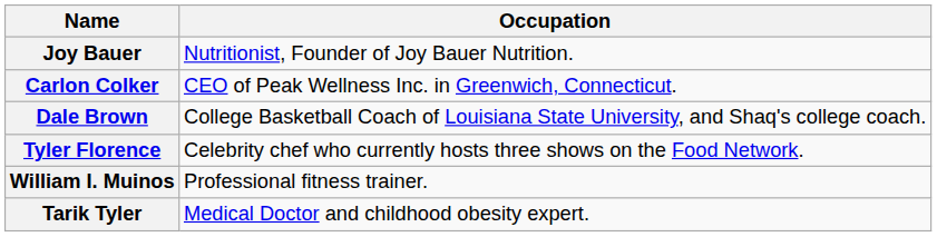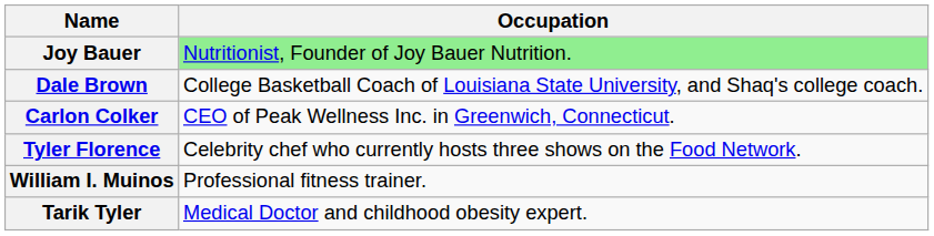 <table class="wikitable">
 <tr>
 <th>Name</th>
 <th>Occupation</th>
 </tr>
 <tr>
 <th>Joy Bauer</th>
-<td><a href='#'>Nutritionist</a>, Founder of Joy Bauer Nutrition.</td>
+<td style="background: lightgreen;"><a href='#'>Nutritionist</a>, Founder of Joy Bauer Nutrition.</td>
+</tr>
+<tr>
+<th><a href='#'>Dale Brown</a></th>
+<td>College Basketball Coach of <a href='#'>Louisiana State University</a>, and Shaq's college coach.</td>
 </tr>
 <tr>
 <th><a href='#'>Carlon Colker</a></th>
 <td><a href='#'>CEO</a> of Peak Wellness Inc. in <a href='#'>Greenwich, Connecticut</a>.</td>
-</tr>
-<tr>
-<th><a href='#'>Dale Brown</a></th>
-<td>College Basketball Coach of <a href='#'>Louisiana State University</a>, and Shaq's college coach.</td>
 </tr>
 <tr>
 <th><a href='#'>Tyler Florence</a></th>
 <td>Celebrity chef who currently hosts three shows on the <a href='#'>Food Network</a>.</td>
 </tr>
 <tr>
 <th>William I. Muinos</th>
 <td>Professional fitness trainer.</td>
 </tr>
 <tr>
 <th>Tarik Tyler</th>
 <td><a href='#'>Medical Doctor</a> and childhood obesity expert.</td>
 </tr>
 </table>
